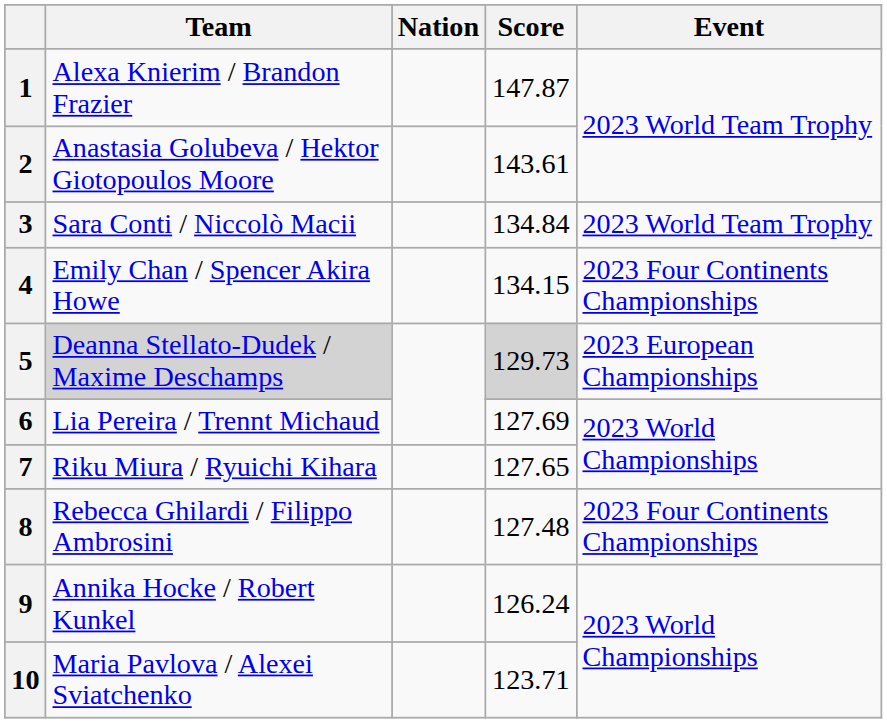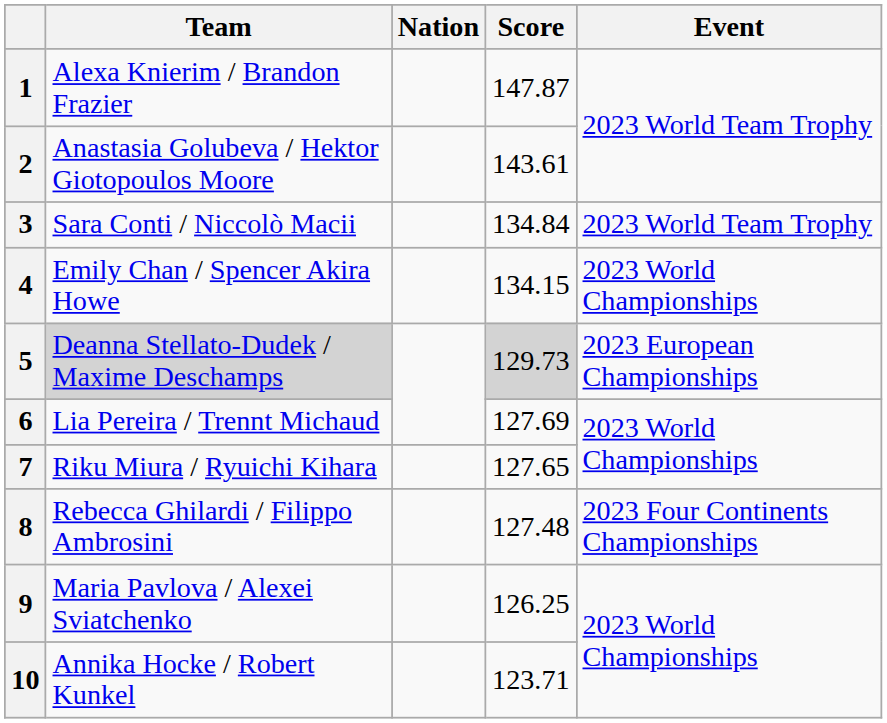 <table class="wikitable sortable" style="text-align:left; width:80%">
 <tr>
 <th scope="col"></th>
 <th scope="col">Team</th>
 <th scope="col">Nation</th>
 <th scope="col">Score</th>
 <th scope="col">Event</th>
 </tr>
 <tr>
 <th scope="row">1</th>
 <td><a href='#'>Alexa Knierim</a> / <a href='#'>Brandon Frazier</a></td>
 <td></td>
 <td style="text-align:center;">147.87</td>
 <td rowspan="2"><a href='#'>2023 World Team Trophy</a></td>
 </tr>
 <tr>
 <th scope="row">2</th>
 <td><a href='#'>Anastasia Golubeva</a> / <a href='#'>Hektor Giotopoulos Moore</a></td>
 <td></td>
 <td style="text-align:center;">143.61</td>
 </tr>
 <tr>
 <th scope="row">3</th>
 <td><a href='#'>Sara Conti</a> / <a href='#'>Niccolò Macii</a></td>
 <td></td>
 <td style="text-align:center;">134.84</td>
 <td><a href='#'>2023 World Team Trophy</a></td>
 </tr>
 <tr>
 <th scope="row">4</th>
 <td><a href='#'>Emily Chan</a> / <a href='#'>Spencer Akira Howe</a></td>
 <td></td>
 <td style="text-align:center;">134.15</td>
-<td><a href='#'>2023 Four Continents Championships</a></td>
+<td><a href='#'>2023 World Championships</a></td>
 </tr>
 <tr>
 <th scope="row">5</th>
 <td style="background: lightgrey;"><a href='#'>Deanna Stellato-Dudek</a> / <a href='#'>Maxime Deschamps</a></td>
 <td rowspan="2"></td>
 <td style="background: lightgrey; text-align:center;">129.73</td>
 <td><a href='#'>2023 European Championships</a></td>
 </tr>
 <tr>
 <th scope="row">6</th>
 <td><a href='#'>Lia Pereira</a> / <a href='#'>Trennt Michaud</a></td>
 <td style="text-align:center;">127.69</td>
 <td rowspan="2"><a href='#'>2023 World Championships</a></td>
 </tr>
 <tr>
 <th scope="row">7</th>
 <td><a href='#'>Riku Miura</a> / <a href='#'>Ryuichi Kihara</a></td>
 <td></td>
 <td style="text-align:center;">127.65</td>
 </tr>
 <tr>
 <th scope="row">8</th>
 <td><a href='#'>Rebecca Ghilardi</a> / <a href='#'>Filippo Ambrosini</a></td>
 <td></td>
 <td style="text-align:center;">127.48</td>
 <td><a href='#'>2023 Four Continents Championships</a></td>
 </tr>
 <tr>
 <th scope="row">9</th>
-<td><a href='#'>Annika Hocke</a> / <a href='#'>Robert Kunkel</a></td>
+<td><a href='#'>Maria Pavlova</a> / <a href='#'>Alexei Sviatchenko</a></td>
 <td></td>
-<td style="text-align:center;">126.24</td>
+<td style="text-align:center;">126.25</td>
 <td rowspan="2"><a href='#'>2023 World Championships</a></td>
 </tr>
 <tr>
 <th scope="row">10</th>
-<td><a href='#'>Maria Pavlova</a> / <a href='#'>Alexei Sviatchenko</a></td>
+<td><a href='#'>Annika Hocke</a> / <a href='#'>Robert Kunkel</a></td>
 <td></td>
 <td style="text-align:center;">123.71</td>
 </tr>
 </table>
